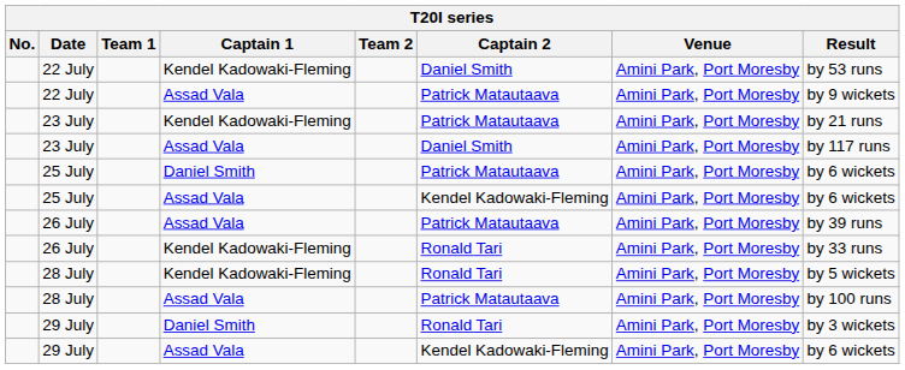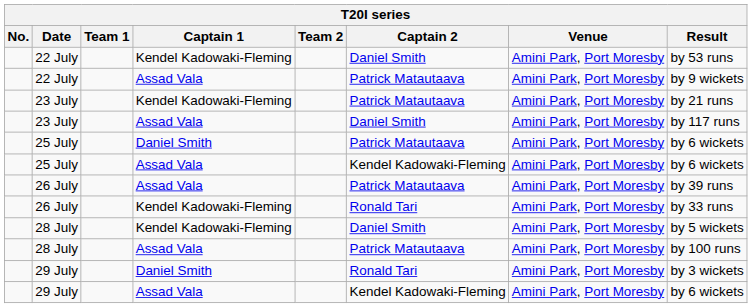 <table class="wikitable">
 <tr>
 <th colspan="9">T20I series</th>
 </tr>
 <tr>
 <th>No.</th>
 <th>Date</th>
 <th>Team 1</th>
 <th>Captain 1</th>
 <th>Team 2</th>
 <th>Captain 2</th>
 <th>Venue</th>
 <th>Result</th>
 </tr>
 <tr>
 <td></td>
 <td>22 July</td>
 <td></td>
 <td>Kendel Kadowaki-Fleming</td>
 <td></td>
 <td><a href='#'>Daniel Smith</a></td>
 <td><a href='#'>Amini Park</a>, <a href='#'>Port Moresby</a></td>
 <td> by 53 runs</td>
 </tr>
 <tr>
 <td></td>
 <td>22 July</td>
 <td></td>
 <td><a href='#'>Assad Vala</a></td>
 <td></td>
 <td><a href='#'>Patrick Matautaava</a></td>
 <td><a href='#'>Amini Park</a>, <a href='#'>Port Moresby</a></td>
 <td> by 9 wickets</td>
 </tr>
 <tr>
 <td></td>
 <td>23 July</td>
 <td></td>
 <td>Kendel Kadowaki-Fleming</td>
 <td></td>
 <td><a href='#'>Patrick Matautaava</a></td>
 <td><a href='#'>Amini Park</a>, <a href='#'>Port Moresby</a></td>
 <td> by 21 runs</td>
 </tr>
 <tr>
 <td></td>
 <td>23 July</td>
 <td></td>
 <td><a href='#'>Assad Vala</a></td>
 <td></td>
 <td><a href='#'>Daniel Smith</a></td>
 <td><a href='#'>Amini Park</a>, <a href='#'>Port Moresby</a></td>
 <td> by 117 runs</td>
 </tr>
 <tr>
 <td></td>
 <td>25 July</td>
 <td></td>
 <td><a href='#'>Daniel Smith</a></td>
 <td></td>
 <td><a href='#'>Patrick Matautaava</a></td>
 <td><a href='#'>Amini Park</a>, <a href='#'>Port Moresby</a></td>
 <td> by 6 wickets</td>
 </tr>
 <tr>
 <td></td>
 <td>25 July</td>
 <td></td>
 <td><a href='#'>Assad Vala</a></td>
 <td></td>
 <td>Kendel Kadowaki-Fleming</td>
 <td><a href='#'>Amini Park</a>, <a href='#'>Port Moresby</a></td>
 <td> by 6 wickets</td>
 </tr>
 <tr>
 <td></td>
 <td>26 July</td>
 <td></td>
 <td><a href='#'>Assad Vala</a></td>
 <td></td>
 <td><a href='#'>Patrick Matautaava</a></td>
 <td><a href='#'>Amini Park</a>, <a href='#'>Port Moresby</a></td>
 <td> by 39 runs</td>
 </tr>
 <tr>
 <td></td>
 <td>26 July</td>
 <td></td>
 <td>Kendel Kadowaki-Fleming</td>
 <td></td>
 <td><a href='#'>Ronald Tari</a></td>
 <td><a href='#'>Amini Park</a>, <a href='#'>Port Moresby</a></td>
 <td> by 33 runs</td>
 </tr>
 <tr>
 <td></td>
 <td>28 July</td>
 <td></td>
 <td>Kendel Kadowaki-Fleming</td>
 <td></td>
-<td><a href='#'>Ronald Tari</a></td>
+<td><a href='#'>Daniel Smith</a></td>
 <td><a href='#'>Amini Park</a>, <a href='#'>Port Moresby</a></td>
 <td> by 5 wickets</td>
 </tr>
 <tr>
 <td></td>
 <td>28 July</td>
 <td></td>
 <td><a href='#'>Assad Vala</a></td>
 <td></td>
 <td><a href='#'>Patrick Matautaava</a></td>
 <td><a href='#'>Amini Park</a>, <a href='#'>Port Moresby</a></td>
 <td> by 100 runs</td>
 </tr>
 <tr>
 <td></td>
 <td>29 July</td>
 <td></td>
 <td><a href='#'>Daniel Smith</a></td>
 <td></td>
 <td><a href='#'>Ronald Tari</a></td>
 <td><a href='#'>Amini Park</a>, <a href='#'>Port Moresby</a></td>
 <td> by 3 wickets</td>
 </tr>
 <tr>
 <td></td>
 <td>29 July</td>
 <td></td>
 <td><a href='#'>Assad Vala</a></td>
 <td></td>
 <td>Kendel Kadowaki-Fleming</td>
 <td><a href='#'>Amini Park</a>, <a href='#'>Port Moresby</a></td>
 <td> by 6 wickets</td>
 </tr>
 </table>
